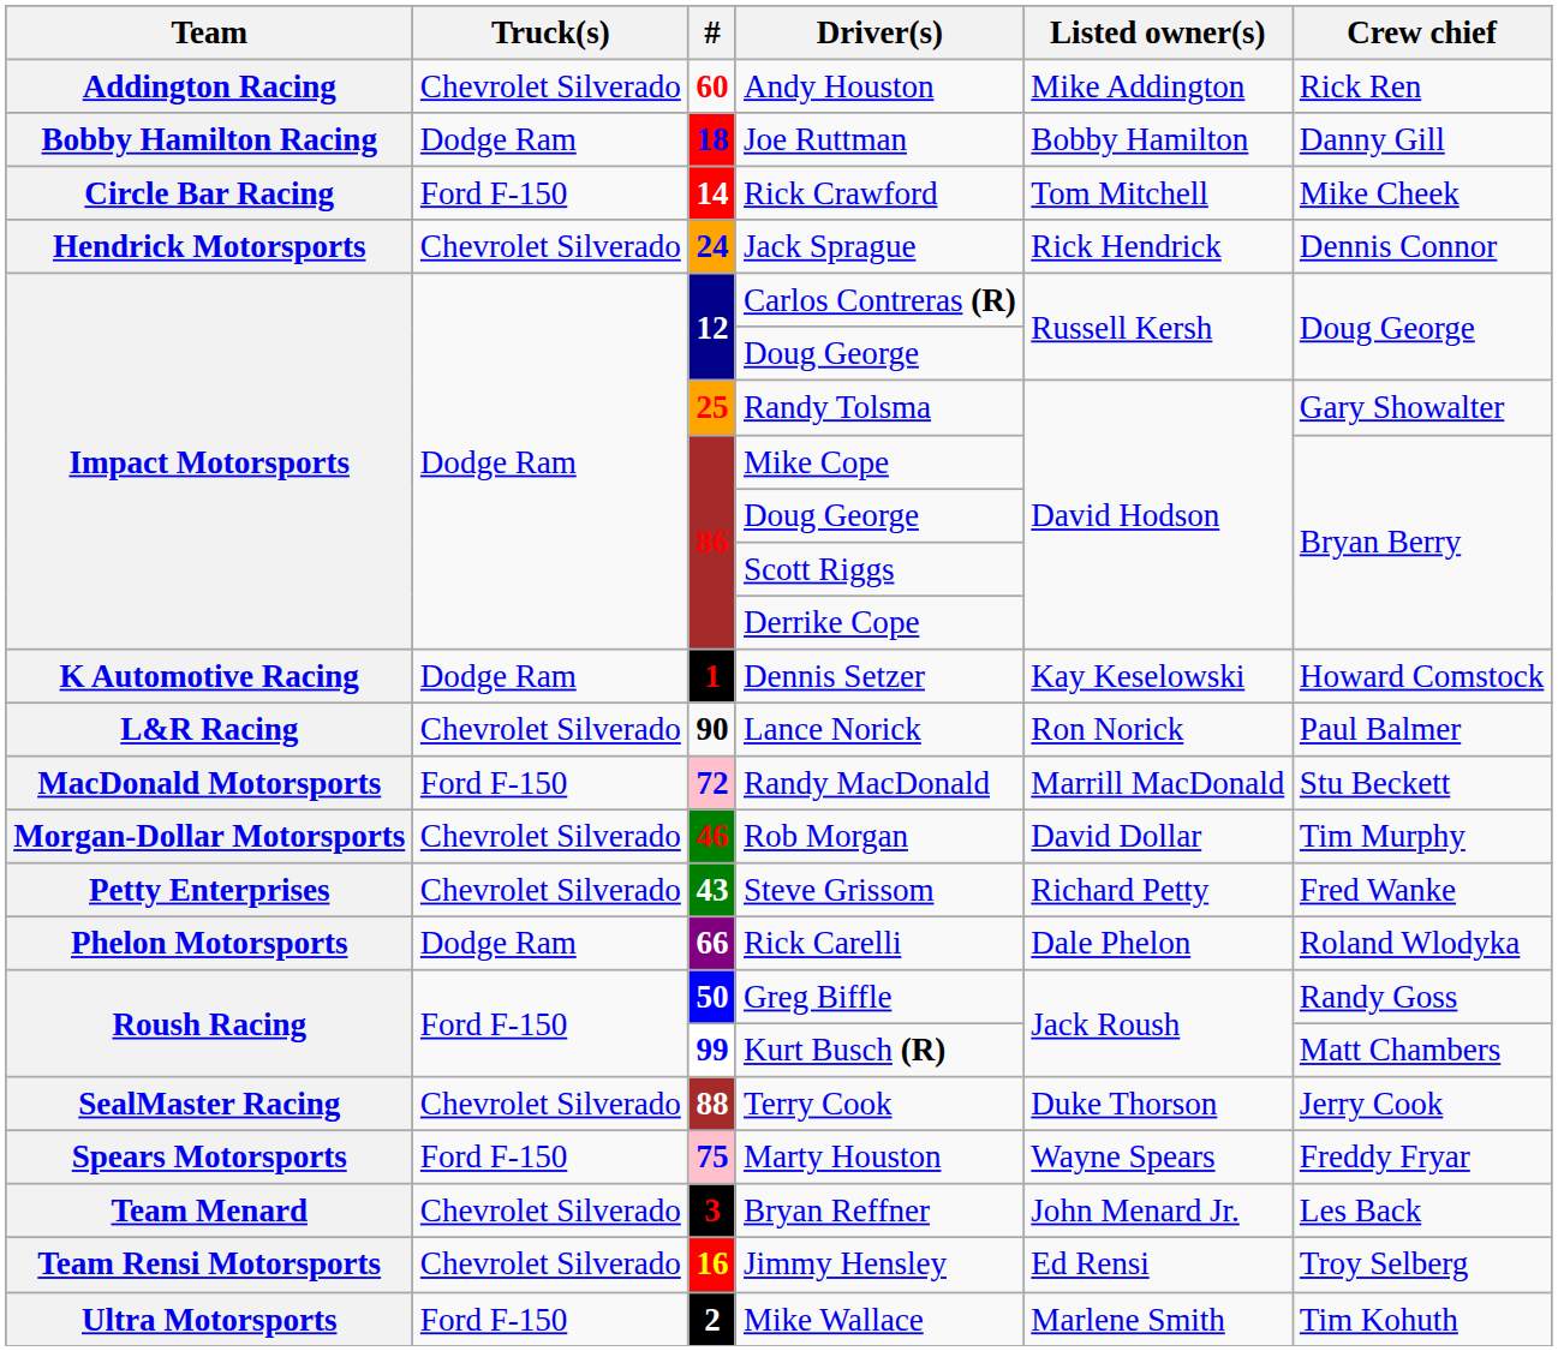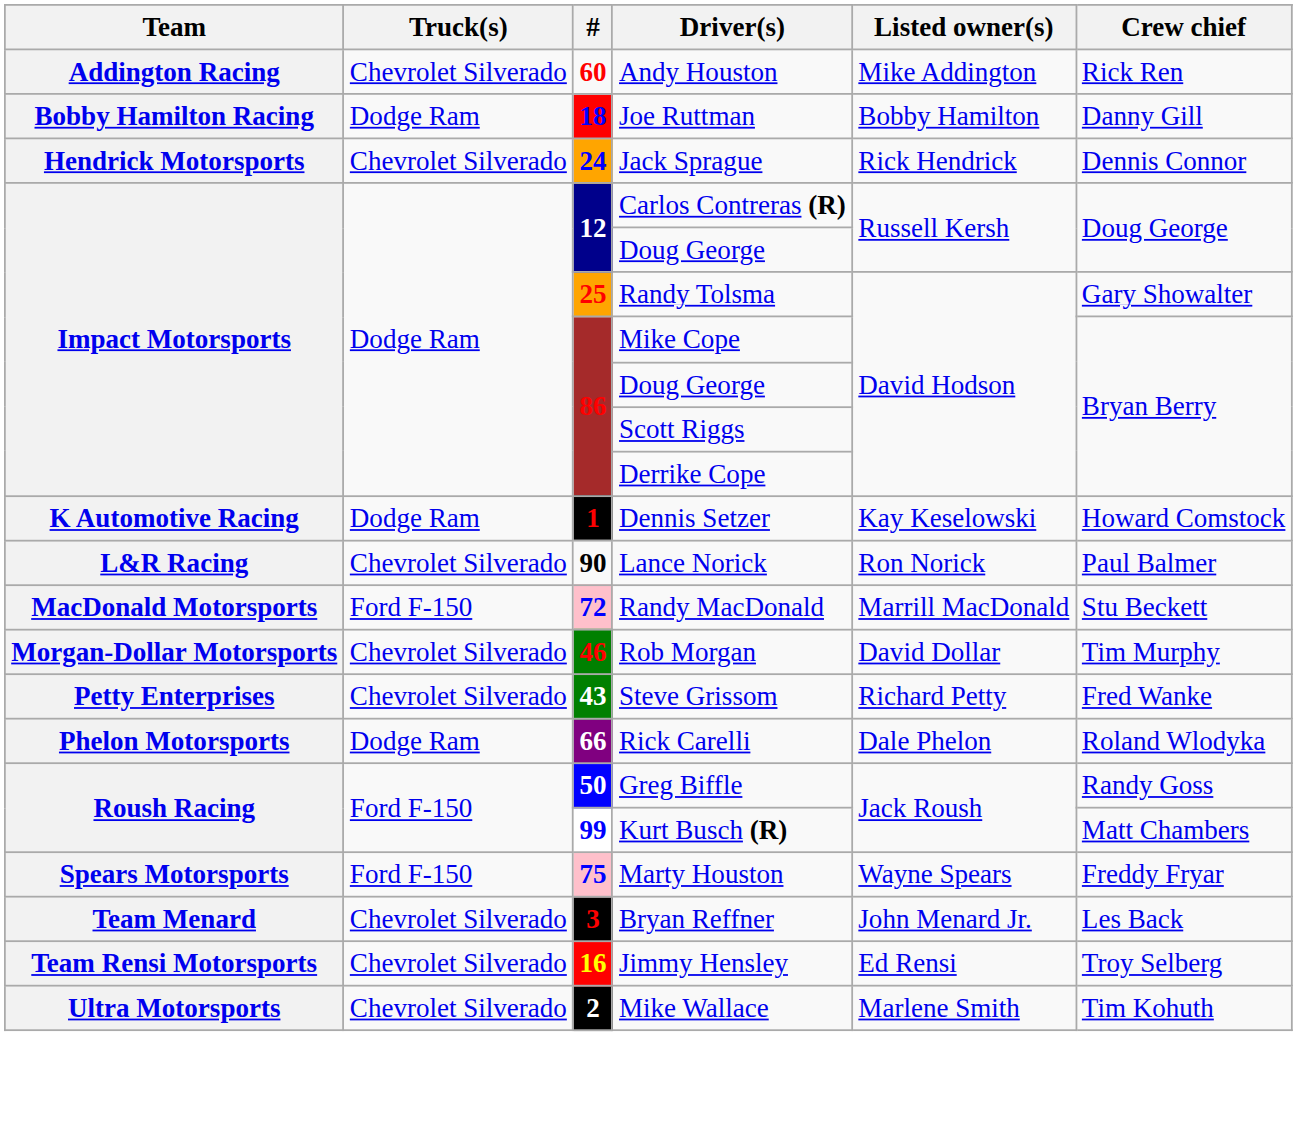 <table class="wikitable" style="font-size: 95%;">
 <tr>
 <th>Team</th>
 <th>Truck(s)</th>
 <th>#</th>
 <th>Driver(s)</th>
 <th>Listed owner(s)</th>
 <th>Crew chief</th>
 </tr>
 <tr>
 <th><a href='#'>Addington Racing</a></th>
 <td><a href='#'>Chevrolet Silverado</a></td>
 <td style="background;purple; color:red" align="center"><strong>60</strong></td>
 <td><a href='#'>Andy Houston</a></td>
 <td><a href='#'>Mike Addington</a></td>
 <td><a href='#'>Rick Ren</a></td>
 </tr>
 <tr>
 <th><a href='#'>Bobby Hamilton Racing</a></th>
 <td><a href='#'>Dodge Ram</a></td>
 <td style="background:red; color:blue" align="center"><strong>18</strong></td>
 <td><a href='#'>Joe Ruttman</a></td>
 <td><a href='#'>Bobby Hamilton</a></td>
 <td><a href='#'>Danny Gill</a></td>
-</tr>
-<tr>
-<th><a href='#'>Circle Bar Racing</a></th>
-<td><a href='#'>Ford F-150</a></td>
-<td style="background:red; color:white" align="center"><strong>14</strong></td>
-<td><a href='#'>Rick Crawford</a></td>
-<td><a href='#'>Tom Mitchell</a></td>
-<td><a href='#'>Mike Cheek</a></td>
 </tr>
 <tr>
 <th><a href='#'>Hendrick Motorsports</a></th>
 <td><a href='#'>Chevrolet Silverado</a></td>
 <td style="background:orange; color:blue" align="center"><strong>24</strong></td>
 <td><a href='#'>Jack Sprague</a></td>
 <td><a href='#'>Rick Hendrick</a></td>
 <td><a href='#'>Dennis Connor</a></td>
 </tr>
 <tr>
 <th rowspan=7><a href='#'>Impact Motorsports</a></th>
 <td rowspan=7><a href='#'>Dodge Ram</a></td>
 <td rowspan=2 style="background:darkblue; color:white" align="center"><strong>12</strong></td>
 <td><a href='#'>Carlos Contreras</a> <strong>(R)</strong> <small></small></td>
 <td rowspan=2><a href='#'>Russell Kersh</a></td>
 <td rowspan=2><a href='#'>Doug George</a></td>
 </tr>
 <tr>
 <td><a href='#'>Doug George</a> <small></small></td>
 </tr>
 <tr>
 <td style="background:orange; color:red" align="center"><strong>25</strong></td>
 <td><a href='#'>Randy Tolsma</a></td>
 <td rowspan=5><a href='#'>David Hodson</a></td>
 <td><a href='#'>Gary Showalter</a></td>
 </tr>
 <tr>
 <td rowspan=4 style="background:brown; color:red" align="center"><strong>86</strong></td>
 <td><a href='#'>Mike Cope</a> <small></small></td>
 <td rowspan=4><a href='#'>Bryan Berry</a></td>
 </tr>
 <tr>
 <td><a href='#'>Doug George</a> <small></small></td>
 </tr>
 <tr>
 <td><a href='#'>Scott Riggs</a> <small></small></td>
 </tr>
 <tr>
 <td><a href='#'>Derrike Cope</a> <small></small></td>
 </tr>
 <tr>
 <th><a href='#'>K Automotive Racing</a></th>
 <td><a href='#'>Dodge Ram</a></td>
 <td style="background:black; color:red" align="center"><strong>1</strong></td>
 <td><a href='#'>Dennis Setzer</a></td>
 <td><a href='#'>Kay Keselowski</a></td>
 <td><a href='#'>Howard Comstock</a></td>
 </tr>
 <tr>
 <th><a href='#'>L&R Racing</a></th>
 <td><a href='#'>Chevrolet Silverado</a></td>
 <td align="center"><strong>90</strong></td>
 <td><a href='#'>Lance Norick</a></td>
 <td><a href='#'>Ron Norick</a></td>
 <td><a href='#'>Paul Balmer</a></td>
 </tr>
 <tr>
 <th><a href='#'>MacDonald Motorsports</a></th>
 <td><a href='#'>Ford F-150</a></td>
 <td style="background:pink; color:blue" align="center"><strong>72</strong></td>
 <td><a href='#'>Randy MacDonald</a></td>
 <td><a href='#'>Marrill MacDonald</a></td>
 <td><a href='#'>Stu Beckett</a></td>
 </tr>
 <tr>
 <th><a href='#'>Morgan-Dollar Motorsports</a></th>
 <td><a href='#'>Chevrolet Silverado</a></td>
 <td style="background:green; color:red" align="center"><strong>46</strong></td>
 <td><a href='#'>Rob Morgan</a></td>
 <td><a href='#'>David Dollar</a></td>
 <td><a href='#'>Tim Murphy</a></td>
 </tr>
 <tr>
 <th><a href='#'>Petty Enterprises</a></th>
 <td><a href='#'>Chevrolet Silverado</a></td>
 <td style="background:green; color:white" align="center"><strong>43</strong></td>
 <td><a href='#'>Steve Grissom</a></td>
 <td><a href='#'>Richard Petty</a></td>
 <td><a href='#'>Fred Wanke</a></td>
 </tr>
 <tr>
 <th><a href='#'>Phelon Motorsports</a></th>
 <td><a href='#'>Dodge Ram</a></td>
 <td style="background:purple; color:white" align="center"><strong>66</strong></td>
 <td><a href='#'>Rick Carelli</a></td>
 <td><a href='#'>Dale Phelon</a></td>
 <td><a href='#'>Roland Wlodyka</a></td>
 </tr>
 <tr>
 <th rowspan=2><a href='#'>Roush Racing</a></th>
 <td rowspan=2><a href='#'>Ford F-150</a></td>
 <td style="background:blue; color:white" align="center"><strong>50</strong></td>
 <td><a href='#'>Greg Biffle</a></td>
 <td rowspan=2><a href='#'>Jack Roush</a></td>
 <td><a href='#'>Randy Goss</a></td>
 </tr>
 <tr>
 <td style="background:white; color:blue" align="center"><strong>99</strong></td>
 <td><a href='#'>Kurt Busch</a> <strong>(R)</strong></td>
 <td><a href='#'>Matt Chambers</a></td>
 </tr>
 <tr>
-<th><a href='#'>SealMaster Racing</a></th>
-<td><a href='#'>Chevrolet Silverado</a></td>
-<td style="background:brown; color:white" align="center"><strong>88</strong></td>
-<td><a href='#'>Terry Cook</a></td>
-<td><a href='#'>Duke Thorson</a></td>
-<td><a href='#'>Jerry Cook</a></td>
-</tr>
-<tr>
 <th><a href='#'>Spears Motorsports</a></th>
 <td><a href='#'>Ford F-150</a></td>
 <td style="background:pink; color:blue" align="center"><strong>75</strong></td>
 <td><a href='#'>Marty Houston</a></td>
 <td><a href='#'>Wayne Spears</a></td>
 <td><a href='#'>Freddy Fryar</a></td>
 </tr>
 <tr>
 <th><a href='#'>Team Menard</a></th>
 <td><a href='#'>Chevrolet Silverado</a></td>
 <td style="background:black; color:red" align="center"><strong>3</strong></td>
 <td><a href='#'>Bryan Reffner</a></td>
 <td><a href='#'>John Menard Jr.</a></td>
 <td><a href='#'>Les Back</a></td>
 </tr>
 <tr>
 <th><a href='#'>Team Rensi Motorsports</a></th>
 <td><a href='#'>Chevrolet Silverado</a></td>
 <td style="background:red; color:yellow" align="center"><strong>16</strong></td>
 <td><a href='#'>Jimmy Hensley</a></td>
 <td><a href='#'>Ed Rensi</a></td>
 <td><a href='#'>Troy Selberg</a></td>
 </tr>
 <tr>
 <th><a href='#'>Ultra Motorsports</a></th>
-<td><a href='#'>Ford F-150</a></td>
+<td><a href='#'>Chevrolet Silverado</a></td>
 <td style="background:black; color:white" align="center"><strong>2</strong></td>
 <td><a href='#'>Mike Wallace</a></td>
 <td><a href='#'>Marlene Smith</a></td>
 <td><a href='#'>Tim Kohuth</a></td>
 </tr>
 </table>
